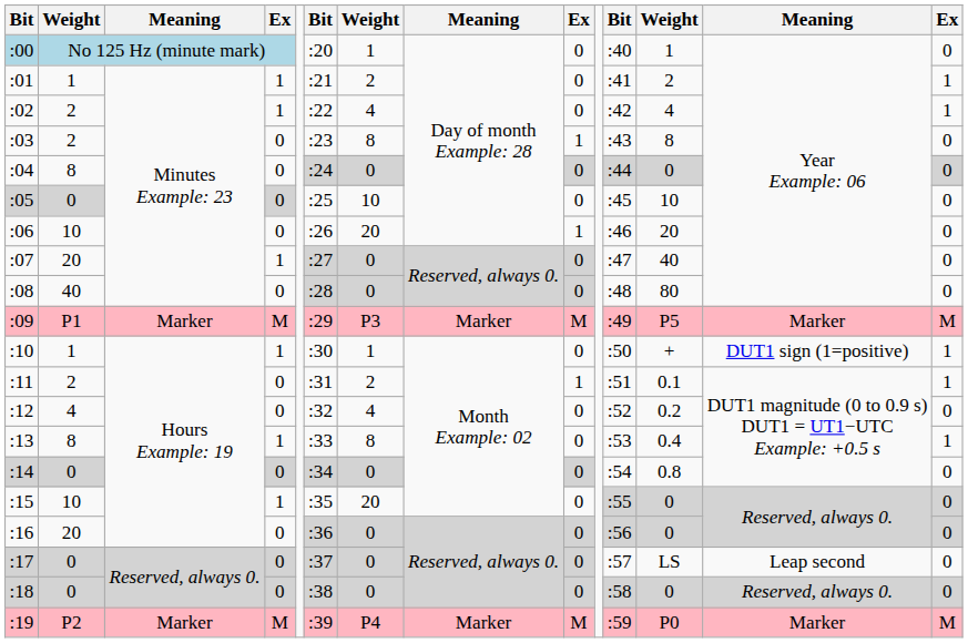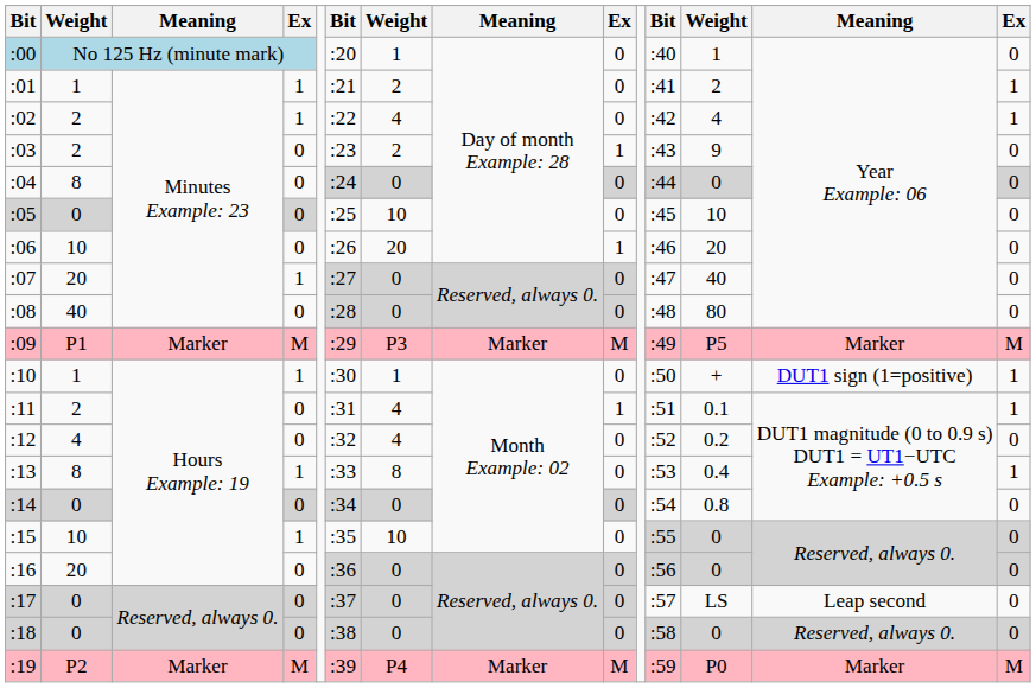 <table class=wikitable style="text-align:center;">
 <tr>
 <th>Bit</th>
 <th>Weight</th>
 <th>Meaning</th>
 <th>Ex</th>
 <td rowspan=21></td>
 <th>Bit</th>
 <th>Weight</th>
 <th>Meaning</th>
 <th>Ex</th>
 <td rowspan=21></td>
 <th>Bit</th>
 <th>Weight</th>
 <th>Meaning</th>
 <th>Ex</th>
 </tr>
 <tr>
 <td bgcolor=lightblue>:00</td>
 <td bgcolor=lightblue colspan=3>No 125 Hz (minute mark)</td>
 <td>:20</td>
 <td>1</td>
 <td rowspan=7>Day of month<br><em>Example: 28</em></td>
 <td>0</td>
 <td>:40</td>
 <td>1</td>
 <td rowspan=9>Year<br><em>Example: 06</em></td>
 <td>0</td>
 </tr>
 <tr>
 <td>:01</td>
 <td>1</td>
 <td rowspan=8>Minutes<br><em>Example: 23</em></td>
 <td>1</td>
 <td>:21</td>
 <td>2</td>
 <td>0</td>
 <td>:41</td>
 <td>2</td>
 <td>1</td>
 </tr>
 <tr>
 <td>:02</td>
 <td>2</td>
 <td>1</td>
 <td>:22</td>
 <td>4</td>
 <td>0</td>
 <td>:42</td>
 <td>4</td>
 <td>1</td>
 </tr>
 <tr>
 <td>:03</td>
 <td>2</td>
 <td>0</td>
 <td>:23</td>
-<td>8</td>
+<td>2</td>
 <td>1</td>
 <td>:43</td>
-<td>8</td>
+<td>9</td>
 <td>0</td>
 </tr>
 <tr>
 <td>:04</td>
 <td>8</td>
 <td>0</td>
 <td bgcolor=lightgrey>:24</td>
 <td bgcolor=lightgrey>0</td>
 <td bgcolor=lightgrey>0</td>
 <td bgcolor=lightgrey>:44</td>
 <td bgcolor=lightgrey>0</td>
 <td bgcolor=lightgrey>0</td>
 </tr>
 <tr>
 <td bgcolor=lightgrey>:05</td>
 <td bgcolor=lightgrey>0</td>
 <td bgcolor=lightgrey>0</td>
 <td>:25</td>
 <td>10</td>
 <td>0</td>
 <td>:45</td>
 <td>10</td>
 <td>0</td>
 </tr>
 <tr>
 <td>:06</td>
 <td>10</td>
 <td>0</td>
 <td>:26</td>
 <td>20</td>
 <td>1</td>
 <td>:46</td>
 <td>20</td>
 <td>0</td>
 </tr>
 <tr>
 <td>:07</td>
 <td>20</td>
 <td>1</td>
 <td bgcolor=lightgrey>:27</td>
 <td bgcolor=lightgrey>0</td>
 <td rowspan=2 bgcolor=lightgrey><em>Reserved, always 0.</em></td>
 <td bgcolor=lightgrey>0</td>
 <td>:47</td>
 <td>40</td>
 <td>0</td>
 </tr>
 <tr>
 <td>:08</td>
 <td>40</td>
 <td>0</td>
 <td bgcolor=lightgrey>:28</td>
 <td bgcolor=lightgrey>0</td>
 <td bgcolor=lightgrey>0</td>
 <td>:48</td>
 <td>80</td>
 <td>0</td>
 </tr>
 <tr bgcolor=lightpink>
 <td>:09</td>
 <td>P1</td>
 <td>Marker</td>
 <td>M</td>
 <td>:29</td>
 <td>P3</td>
 <td>Marker</td>
 <td>M</td>
 <td>:49</td>
 <td>P5</td>
 <td>Marker</td>
 <td>M</td>
 </tr>
 <tr>
 <td>:10</td>
 <td>1</td>
 <td rowspan=7>Hours<br><em>Example: 19</em></td>
 <td>1</td>
 <td>:30</td>
 <td>1</td>
 <td rowspan=6>Month<br><em>Example: 02</em></td>
 <td>0</td>
 <td>:50</td>
 <td>+</td>
 <td><a href='#'>DUT1</a> sign (1=positive)</td>
 <td>1</td>
 </tr>
 <tr>
 <td>:11</td>
 <td>2</td>
 <td>0</td>
 <td>:31</td>
-<td>2</td>
+<td>4</td>
 <td>1</td>
 <td>:51</td>
 <td>0.1</td>
 <td rowspan=4>DUT1 magnitude (0 to 0.9 s)<br>DUT1 = <a href='#'>UT1</a>−UTC<br><em>Example: +0.5 s</em></td>
 <td>1</td>
 </tr>
 <tr>
 <td>:12</td>
 <td>4</td>
 <td>0</td>
 <td>:32</td>
 <td>4</td>
 <td>0</td>
 <td>:52</td>
 <td>0.2</td>
 <td>0</td>
 </tr>
 <tr>
 <td>:13</td>
 <td>8</td>
 <td>1</td>
 <td>:33</td>
 <td>8</td>
 <td>0</td>
 <td>:53</td>
 <td>0.4</td>
 <td>1</td>
 </tr>
 <tr>
 <td bgcolor=lightgrey>:14</td>
 <td bgcolor=lightgrey>0</td>
 <td bgcolor=lightgrey>0</td>
 <td bgcolor=lightgrey>:34</td>
 <td bgcolor=lightgrey>0</td>
 <td bgcolor=lightgrey>0</td>
 <td>:54</td>
 <td>0.8</td>
 <td>0</td>
 </tr>
 <tr>
 <td>:15</td>
 <td>10</td>
 <td>1</td>
 <td>:35</td>
-<td>20</td>
+<td>10</td>
 <td>0</td>
 <td bgcolor=lightgrey>:55</td>
 <td bgcolor=lightgrey>0</td>
 <td rowspan=2 bgcolor=lightgrey><em>Reserved, always 0.</em></td>
 <td bgcolor=lightgrey>0</td>
 </tr>
 <tr>
 <td>:16</td>
 <td>20</td>
 <td>0</td>
 <td bgcolor=lightgrey>:36</td>
 <td bgcolor=lightgrey>0</td>
 <td rowspan=3 bgcolor=lightgrey><em>Reserved, always 0.</em></td>
 <td bgcolor=lightgrey>0</td>
 <td bgcolor=lightgrey>:56</td>
 <td bgcolor=lightgrey>0</td>
 <td bgcolor=lightgrey>0</td>
 </tr>
 <tr>
 <td bgcolor=lightgrey>:17</td>
 <td bgcolor=lightgrey>0</td>
 <td rowspan=2 bgcolor=lightgrey><em>Reserved, always 0.</em></td>
 <td bgcolor=lightgrey>0</td>
 <td bgcolor=lightgrey>:37</td>
 <td bgcolor=lightgrey>0</td>
 <td bgcolor=lightgrey>0</td>
 <td>:57</td>
 <td>LS</td>
 <td>Leap second</td>
 <td>0</td>
 </tr>
 <tr>
 <td bgcolor=lightgrey>:18</td>
 <td bgcolor=lightgrey>0</td>
 <td bgcolor=lightgrey>0</td>
 <td bgcolor=lightgrey>:38</td>
 <td bgcolor=lightgrey>0</td>
 <td bgcolor=lightgrey>0</td>
 <td bgcolor=lightgrey>:58</td>
 <td bgcolor=lightgrey>0</td>
 <td bgcolor=lightgrey><em>Reserved, always 0.</em></td>
 <td bgcolor=lightgrey>0</td>
 </tr>
 <tr bgcolor=lightpink>
 <td>:19</td>
 <td>P2</td>
 <td>Marker</td>
 <td>M</td>
 <td>:39</td>
 <td>P4</td>
 <td>Marker</td>
 <td>M</td>
 <td>:59</td>
 <td>P0</td>
 <td>Marker</td>
 <td>M</td>
 </tr>
 </table>
